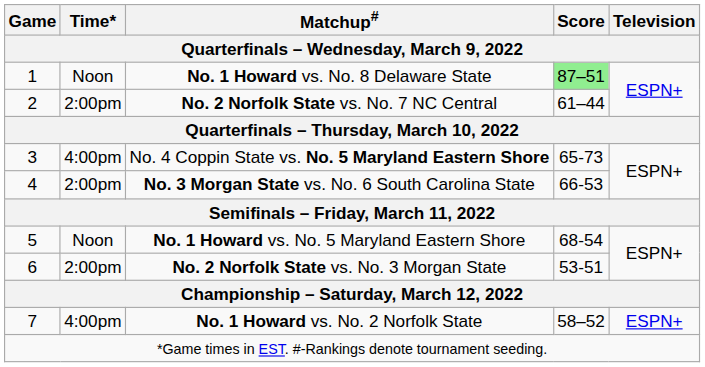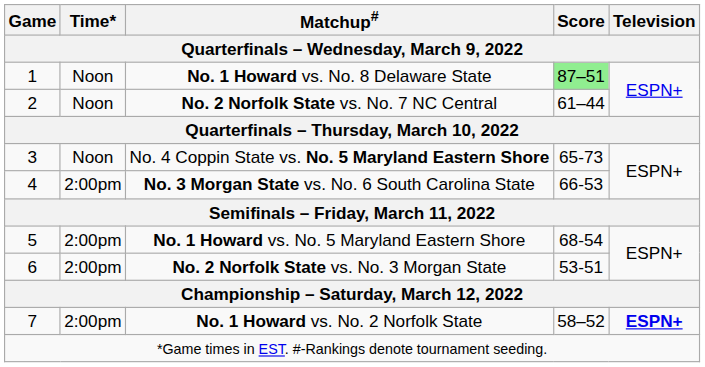 <table class="wikitable" style="font-size: 95%;text-align:center">
 <tr>
 <th>Game</th>
 <th>Time*</th>
 <th>Matchup<sup>#</sup></th>
 <th>Score</th>
 <th>Television</th>
 </tr>
 <tr>
 <th colspan="6">Quarterfinals – Wednesday, March 9, 2022</th>
 </tr>
 <tr>
 <td>1</td>
 <td>Noon</td>
 <td><strong>No. 1 Howard</strong> vs. No. 8 Delaware State</td>
 <td style="background: lightgreen;">87–51</td>
 <td rowspan="2"><a href='#'>ESPN+</a></td>
 </tr>
 <tr>
 <td>2</td>
-<td>2:00pm</td>
+<td>Noon</td>
 <td><strong>No. 2 Norfolk State</strong> vs. No. 7 NC Central</td>
 <td>61–44</td>
 </tr>
 <tr>
 <th colspan="6">Quarterfinals – Thursday, March 10, 2022</th>
 </tr>
 <tr>
 <td>3</td>
-<td>4:00pm</td>
+<td>Noon</td>
 <td>No. 4 Coppin State vs. <strong>No. 5 Maryland Eastern Shore</strong></td>
 <td>65-73</td>
 <td rowspan="2">ESPN+</td>
 </tr>
 <tr>
 <td>4</td>
 <td>2:00pm</td>
 <td><strong>No. 3 Morgan State</strong> vs. No. 6 South Carolina State</td>
 <td>66-53</td>
 </tr>
 <tr>
 <th colspan="6">Semifinals – Friday, March 11, 2022</th>
 </tr>
 <tr>
 <td>5</td>
-<td>Noon</td>
+<td>2:00pm</td>
 <td><strong>No. 1 Howard</strong> vs. No. 5 Maryland Eastern Shore</td>
 <td>68-54</td>
 <td rowspan="2">ESPN+</td>
 </tr>
 <tr>
 <td>6</td>
 <td>2:00pm</td>
 <td><strong>No. 2 Norfolk State</strong> vs. No. 3 Morgan State</td>
 <td>53-51</td>
 </tr>
 <tr>
 <th colspan="6">Championship – Saturday, March 12, 2022</th>
 </tr>
 <tr>
 <td>7</td>
-<td>4:00pm</td>
+<td>2:00pm</td>
 <td><strong>No. 1 Howard</strong> vs. No. 2 Norfolk State</td>
 <td>58–52</td>
-<td rowspan="1"><a href='#'>ESPN+</a></td>
+<td rowspan="1"><strong><a href='#'>ESPN+</a></strong></td>
 </tr>
 <tr>
 <td colspan="6"><small>*Game times in <a href='#'>EST</a>. #-Rankings denote tournament seeding.</small></td>
 </tr>
 </table>
